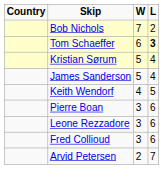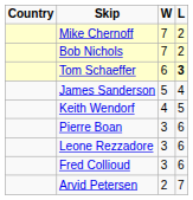 <table class="wikitable">
 <tr align=center>
 <td><strong>Country</strong></td>
 <td><strong>Skip</strong></td>
 <td><strong>W</strong></td>
 <td><strong>L</strong></td>
+</tr>
+<tr bgcolor=#ffffcc>
+<td></td>
+<td><a href='#'>Mike Chernoff</a></td>
+<td>7</td>
+<td>2</td>
 </tr>
 <tr bgcolor=#ffffcc>
 <td></td>
 <td><a href='#'>Bob Nichols</a></td>
 <td>7</td>
 <td>2</td>
 </tr>
 <tr bgcolor=#ffffcc>
 <td></td>
 <td><a href='#'>Tom Schaeffer</a></td>
 <td>6</td>
 <td><strong>3</strong></td>
-</tr>
-<tr bgcolor=#ffffcc>
-<td></td>
-<td><a href='#'>Kristian Sørum</a></td>
-<td>5</td>
-<td>4</td>
 </tr>
 <tr>
 <td></td>
 <td><a href='#'>James Sanderson</a></td>
 <td>5</td>
 <td>4</td>
 </tr>
 <tr>
 <td></td>
 <td><a href='#'>Keith Wendorf</a></td>
 <td>4</td>
 <td>5</td>
 </tr>
 <tr>
 <td></td>
 <td><a href='#'>Pierre Boan</a></td>
 <td>3</td>
 <td>6</td>
 </tr>
 <tr>
 <td></td>
 <td><a href='#'>Leone Rezzadore</a></td>
 <td>3</td>
 <td>6</td>
 </tr>
 <tr>
 <td></td>
 <td><a href='#'>Fred Collioud</a></td>
 <td>3</td>
 <td>6</td>
 </tr>
 <tr>
 <td></td>
 <td><a href='#'>Arvid Petersen</a></td>
 <td>2</td>
 <td>7</td>
 </tr>
 </table>
